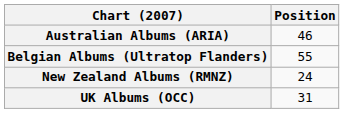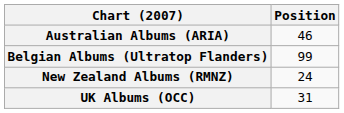 <table class="wikitable sortable plainrowheaders" style="text-align:center">
 <tr>
 <th scope="col">Chart (2007)</th>
 <th scope="col">Position</th>
 </tr>
 <tr>
 <th scope="row">Australian Albums (ARIA)</th>
 <td>46</td>
 </tr>
 <tr>
 <th scope="row">Belgian Albums (Ultratop Flanders)</th>
-<td>55</td>
+<td>99</td>
 </tr>
 <tr>
 <th scope="row">New Zealand Albums (RMNZ)</th>
 <td>24</td>
 </tr>
 <tr>
 <th scope="row">UK Albums (OCC)</th>
 <td>31</td>
 </tr>
 </table>
